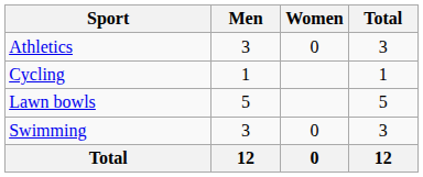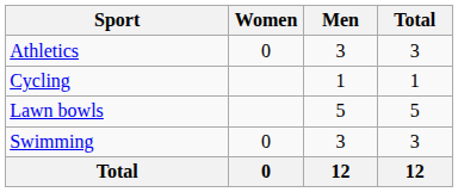 <table class="wikitable sortable" style="text-align:center;">
 <tr>
 <th width=180>Sport</th>
+<th width=55>Women</th>
 <th width=55>Men</th>
-<th width=55>Women</th>
 <th width=55>Total</th>
 </tr>
 <tr>
 <td align=left><a href='#'>Athletics</a></td>
+<td>0</td>
 <td>3</td>
-<td>0</td>
 <td>3</td>
 </tr>
 <tr>
 <td align=left><a href='#'>Cycling</a></td>
+<td></td>
 <td>1</td>
-<td></td>
 <td>1</td>
 </tr>
 <tr>
 <td align=left><a href='#'>Lawn bowls</a></td>
+<td></td>
 <td>5</td>
-<td></td>
 <td>5</td>
 </tr>
 <tr>
 <td align=left><a href='#'>Swimming</a></td>
+<td>0</td>
 <td>3</td>
-<td>0</td>
 <td>3</td>
 </tr>
 <tr>
 <th>Total</th>
+<th>0</th>
 <th>12</th>
-<th>0</th>
 <th>12</th>
 </tr>
 </table>
